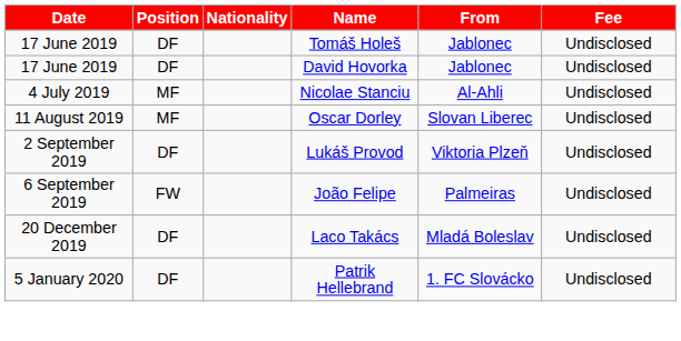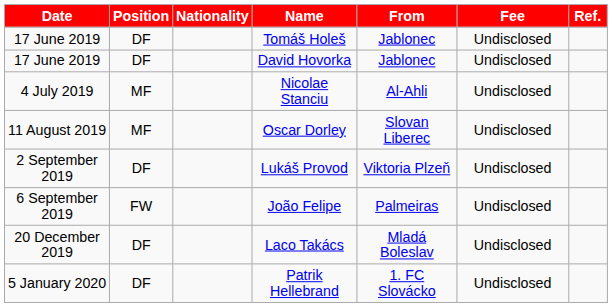 <table class="wikitable"  style="text-align:center; font-size:90%; ">
 <tr>
 <th style="background:#ff0000; color:white; width:200px;">Date</th>
 <th style="background:#ff0000; color:white; width:50px;">Position</th>
 <th style="background:#ff0000; color:white; width:50px;">Nationality</th>
 <th style="background:#ff0000; color:white; width:200px;">Name</th>
 <th style="background:#ff0000; color:white; width:200px;">From</th>
 <th style="background:#ff0000; color:white; width:200px;">Fee</th>
+<th style="background:#ff0000; color:white; width:50px;">Ref.</th>
 </tr>
 <tr>
 <td>17 June 2019</td>
 <td>DF</td>
 <td></td>
 <td><a href='#'>Tomáš Holeš</a></td>
 <td><a href='#'>Jablonec</a></td>
 <td>Undisclosed</td>
+<td></td>
 </tr>
 <tr>
 <td>17 June 2019</td>
 <td>DF</td>
 <td></td>
 <td><a href='#'>David Hovorka</a></td>
 <td><a href='#'>Jablonec</a></td>
 <td>Undisclosed</td>
+<td></td>
 </tr>
 <tr>
 <td>4 July 2019</td>
 <td>MF</td>
 <td></td>
 <td><a href='#'>Nicolae Stanciu</a></td>
 <td><a href='#'>Al-Ahli</a></td>
 <td>Undisclosed</td>
+<td></td>
 </tr>
 <tr>
 <td>11 August 2019</td>
 <td>MF</td>
 <td></td>
 <td><a href='#'>Oscar Dorley</a></td>
 <td><a href='#'>Slovan Liberec</a></td>
 <td>Undisclosed</td>
+<td></td>
 </tr>
 <tr>
 <td>2 September 2019</td>
 <td>DF</td>
 <td></td>
 <td><a href='#'>Lukáš Provod</a></td>
 <td><a href='#'>Viktoria Plzeň</a></td>
 <td>Undisclosed</td>
+<td></td>
 </tr>
 <tr>
 <td>6 September 2019</td>
 <td>FW</td>
 <td></td>
 <td><a href='#'>João Felipe</a></td>
 <td><a href='#'>Palmeiras</a></td>
 <td>Undisclosed</td>
+<td></td>
 </tr>
 <tr>
 <td>20 December 2019</td>
 <td>DF</td>
 <td></td>
 <td><a href='#'>Laco Takács</a></td>
 <td><a href='#'>Mladá Boleslav</a></td>
 <td>Undisclosed</td>
+<td></td>
 </tr>
 <tr>
 <td>5 January 2020</td>
 <td>DF</td>
 <td></td>
 <td><a href='#'>Patrik Hellebrand</a></td>
 <td><a href='#'>1. FC Slovácko</a></td>
 <td>Undisclosed</td>
+<td></td>
 </tr>
 </table>
